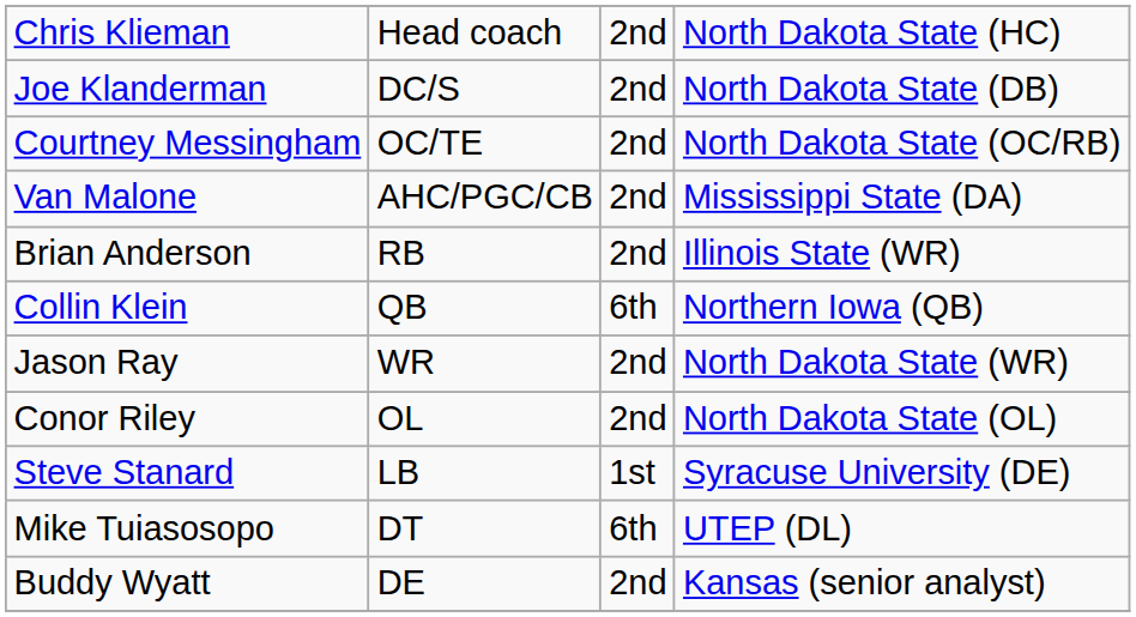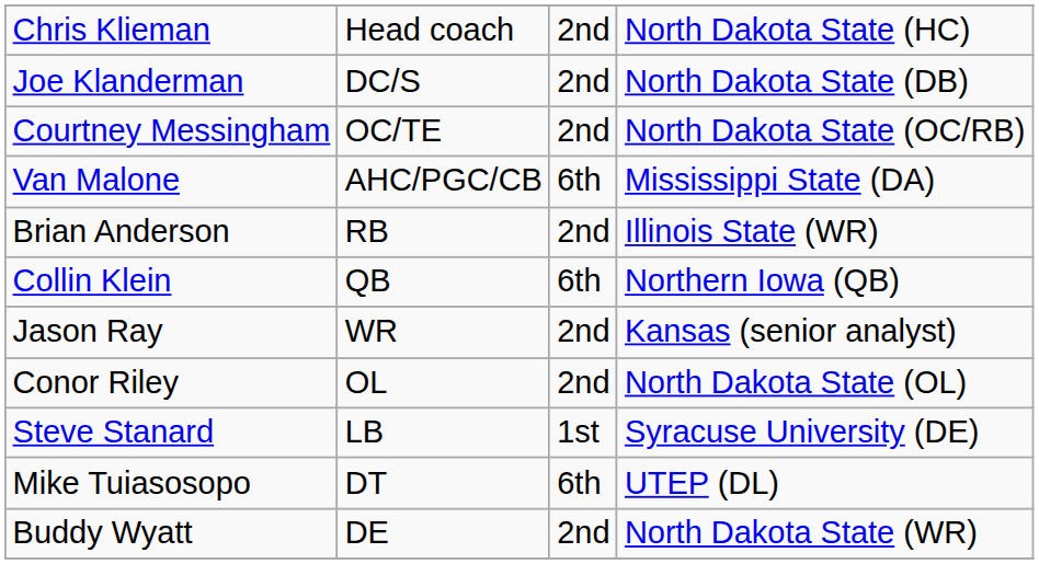 <table class="wikitable">
 <tr>
 </tr>
 <tr>
 <td><a href='#'>Chris Klieman</a></td>
 <td>Head coach</td>
 <td>2nd</td>
 <td><a href='#'>North Dakota State</a> (HC)</td>
 </tr>
 <tr>
 <td><a href='#'>Joe Klanderman</a></td>
 <td>DC/S</td>
 <td>2nd</td>
 <td><a href='#'>North Dakota State</a> (DB)</td>
 </tr>
 <tr>
 <td><a href='#'>Courtney Messingham</a></td>
 <td>OC/TE</td>
 <td>2nd</td>
 <td><a href='#'>North Dakota State</a> (OC/RB)</td>
 </tr>
 <tr>
 <td><a href='#'>Van Malone</a></td>
 <td>AHC/PGC/CB</td>
-<td>2nd</td>
+<td>6th</td>
 <td><a href='#'>Mississippi State</a> (DA)</td>
 </tr>
 <tr>
 <td>Brian Anderson</td>
 <td>RB</td>
 <td>2nd</td>
 <td><a href='#'>Illinois State</a> (WR)</td>
 </tr>
 <tr>
 <td><a href='#'>Collin Klein</a></td>
 <td>QB</td>
 <td>6th</td>
 <td><a href='#'>Northern Iowa</a> (QB)</td>
 </tr>
 <tr>
 <td>Jason Ray</td>
 <td>WR</td>
 <td>2nd</td>
-<td><a href='#'>North Dakota State</a> (WR)</td>
+<td><a href='#'>Kansas</a> (senior analyst)</td>
 </tr>
 <tr>
 <td>Conor Riley</td>
 <td>OL</td>
 <td>2nd</td>
 <td><a href='#'>North Dakota State</a> (OL)</td>
 </tr>
 <tr>
 <td><a href='#'>Steve Stanard</a></td>
 <td>LB</td>
 <td>1st</td>
 <td><a href='#'>Syracuse University</a> (DE)</td>
 </tr>
 <tr>
 <td>Mike Tuiasosopo</td>
 <td>DT</td>
 <td>6th</td>
 <td><a href='#'>UTEP</a> (DL)</td>
 </tr>
 <tr>
 <td>Buddy Wyatt</td>
 <td>DE</td>
 <td>2nd</td>
-<td><a href='#'>Kansas</a> (senior analyst)</td>
+<td><a href='#'>North Dakota State</a> (WR)</td>
 </tr>
 <tr>
 </tr>
 </table>
